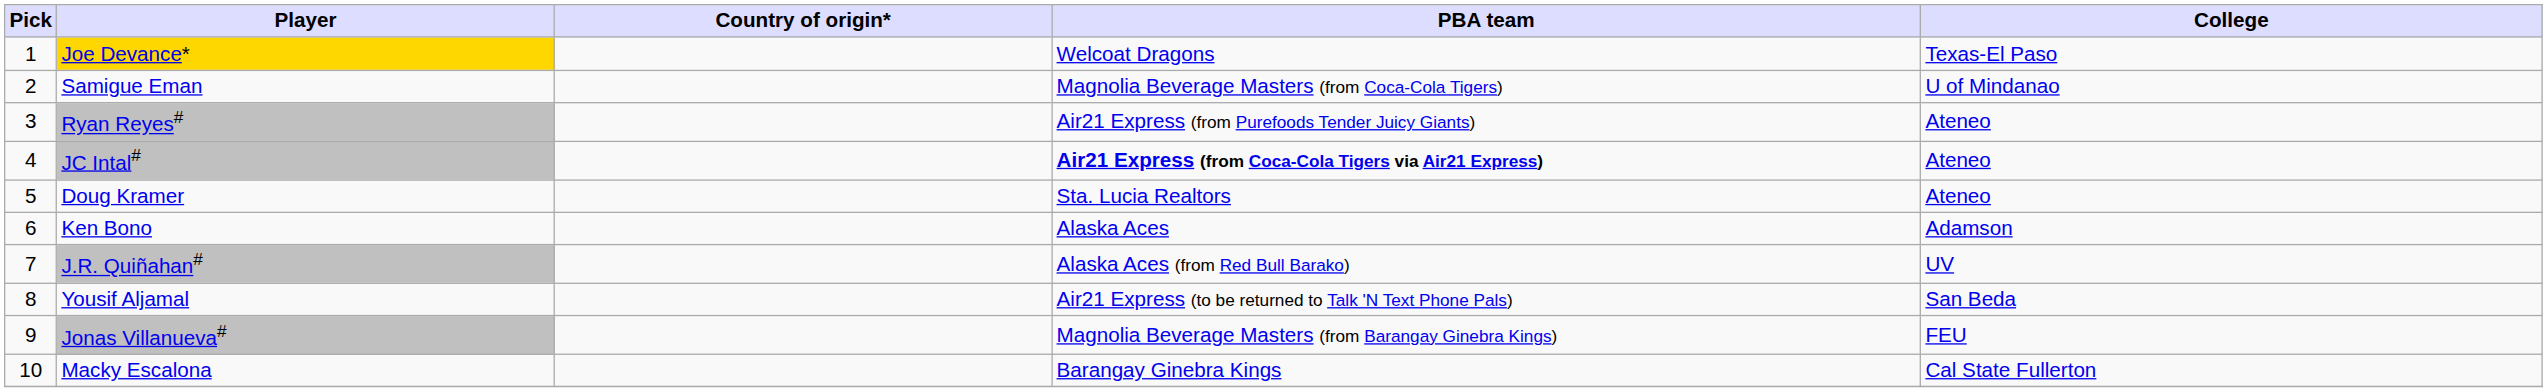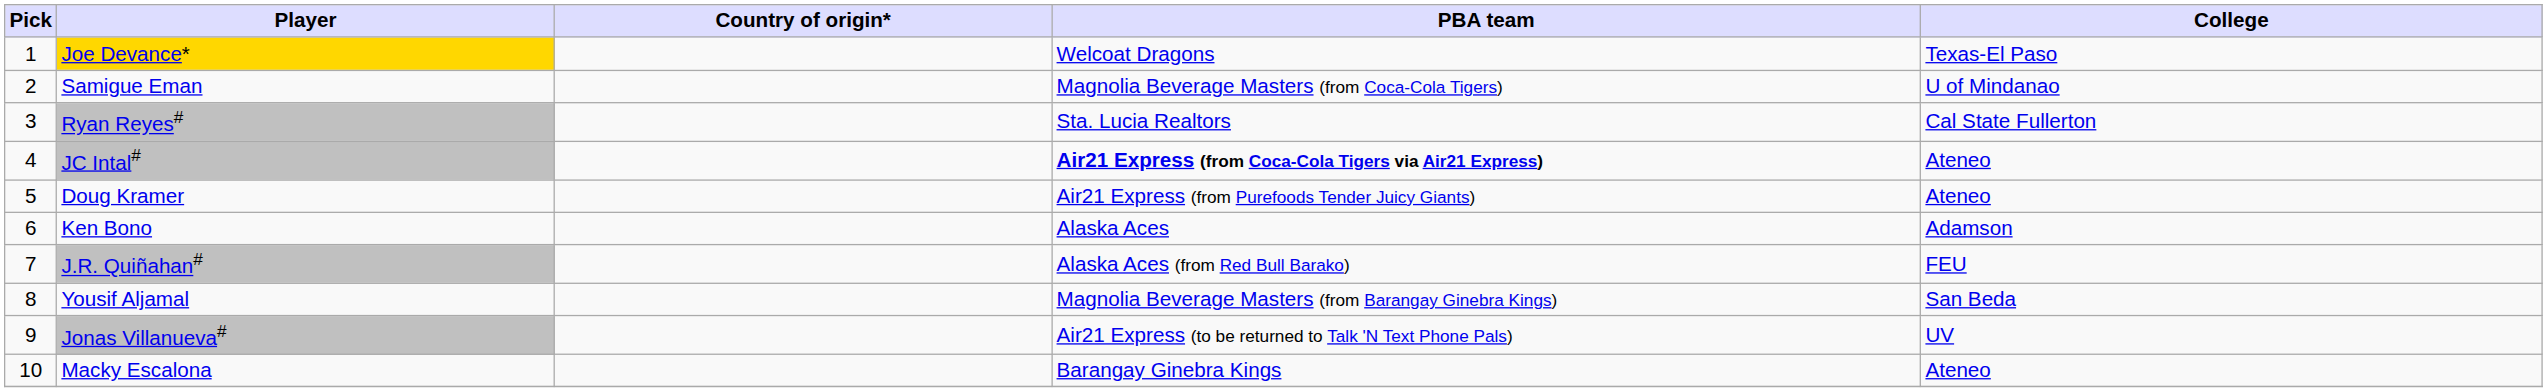 <table class="wikitable">
 <tr>
 <th style="background:#DDDDFF;">Pick</th>
 <th style="background:#DDDDFF;" width="20%">Player</th>
 <th style="background:#DDDDFF;" width="20%">Country of origin*</th>
 <th style="background:#DDDDFF;" width="35%">PBA team</th>
 <th style="background:#DDDDFF;" width="25%">College</th>
 </tr>
 <tr>
 <td align=center>1</td>
 <td bgcolor=gold><a href='#'>Joe Devance</a>*</td>
 <td></td>
 <td><a href='#'>Welcoat Dragons</a></td>
 <td><a href='#'>Texas-El Paso</a></td>
 </tr>
 <tr>
 <td align=center>2</td>
 <td><a href='#'>Samigue Eman</a></td>
 <td></td>
 <td><a href='#'>Magnolia Beverage Masters</a> <small>(from <a href='#'>Coca-Cola Tigers</a>)</small></td>
 <td><a href='#'>U of Mindanao</a></td>
 </tr>
 <tr>
 <td align=center>3</td>
 <td bgcolor=silver><a href='#'>Ryan Reyes</a><sup>#</sup></td>
 <td></td>
-<td><a href='#'>Air21 Express</a> <small>(from <a href='#'>Purefoods Tender Juicy Giants</a>)</small></td>
-<td><a href='#'>Ateneo</a></td>
+<td><a href='#'>Sta. Lucia Realtors</a></td>
+<td><a href='#'>Cal State Fullerton</a></td>
 </tr>
 <tr>
 <td align=center>4</td>
 <td bgcolor=silver><a href='#'>JC Intal</a><sup>#</sup></td>
 <td></td>
 <td><strong><a href='#'>Air21 Express</a> <small>(from <a href='#'>Coca-Cola Tigers</a> via <a href='#'>Air21 Express</a>)</small></strong></td>
 <td><a href='#'>Ateneo</a></td>
 </tr>
 <tr>
 <td align=center>5</td>
 <td><a href='#'>Doug Kramer</a></td>
 <td></td>
-<td><a href='#'>Sta. Lucia Realtors</a></td>
+<td><a href='#'>Air21 Express</a> <small>(from <a href='#'>Purefoods Tender Juicy Giants</a>)</small></td>
 <td><a href='#'>Ateneo</a></td>
 </tr>
 <tr>
 <td align=center>6</td>
 <td><a href='#'>Ken Bono</a></td>
 <td></td>
 <td><a href='#'>Alaska Aces</a></td>
 <td><a href='#'>Adamson</a></td>
 </tr>
 <tr>
 <td align=center>7</td>
 <td bgcolor=silver><a href='#'>J.R. Quiñahan</a><sup>#</sup></td>
 <td></td>
 <td><a href='#'>Alaska Aces</a> <small>(from <a href='#'>Red Bull Barako</a>)</small></td>
-<td><a href='#'>UV</a></td>
+<td><a href='#'>FEU</a></td>
 </tr>
 <tr>
 <td align=center>8</td>
 <td><a href='#'>Yousif Aljamal</a></td>
 <td></td>
-<td><a href='#'>Air21 Express</a> <small>(to be returned to <a href='#'>Talk 'N Text Phone Pals</a>)</small></td>
+<td><a href='#'>Magnolia Beverage Masters</a> <small>(from <a href='#'>Barangay Ginebra Kings</a>)</small></td>
 <td><a href='#'>San Beda</a></td>
 </tr>
 <tr>
 <td align=center>9</td>
 <td bgcolor=silver><a href='#'>Jonas Villanueva</a><sup>#</sup></td>
 <td></td>
-<td><a href='#'>Magnolia Beverage Masters</a> <small>(from <a href='#'>Barangay Ginebra Kings</a>)</small></td>
-<td><a href='#'>FEU</a></td>
+<td><a href='#'>Air21 Express</a> <small>(to be returned to <a href='#'>Talk 'N Text Phone Pals</a>)</small></td>
+<td><a href='#'>UV</a></td>
 </tr>
 <tr>
 <td align=center>10</td>
 <td><a href='#'>Macky Escalona</a></td>
 <td></td>
 <td><a href='#'>Barangay Ginebra Kings</a></td>
-<td><a href='#'>Cal State Fullerton</a></td>
+<td><a href='#'>Ateneo</a></td>
 </tr>
 <tr>
 </tr>
 </table>
